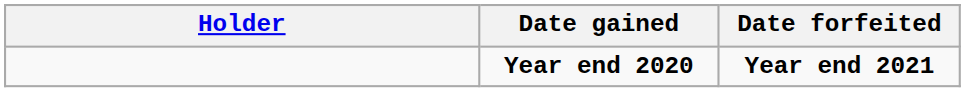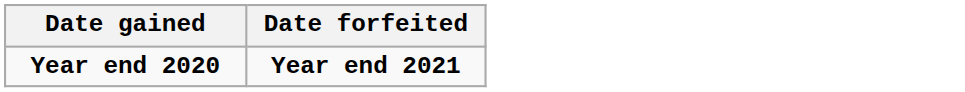 <table class="wikitable nowrap" style="font-size:90%">
 <tr>
-<th style="width:222px;"><a href='#'>Holder</a></th>
 <th style="width:110px;">Date gained</th>
 <th style="width:110px;">Date forfeited</th>
 </tr>
 <tr>
-<td></td>
 <td style="text-align:center;"><strong>Year end 2020</strong></td>
 <td style="text-align:center;"><strong>Year end 2021</strong></td>
 </tr>
 </table>
